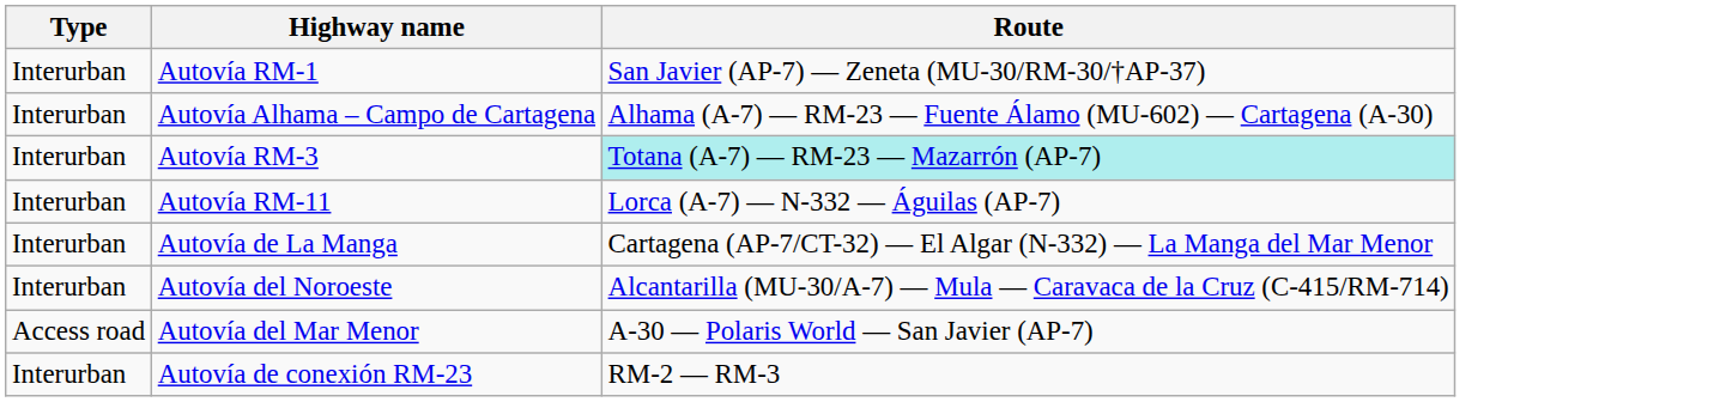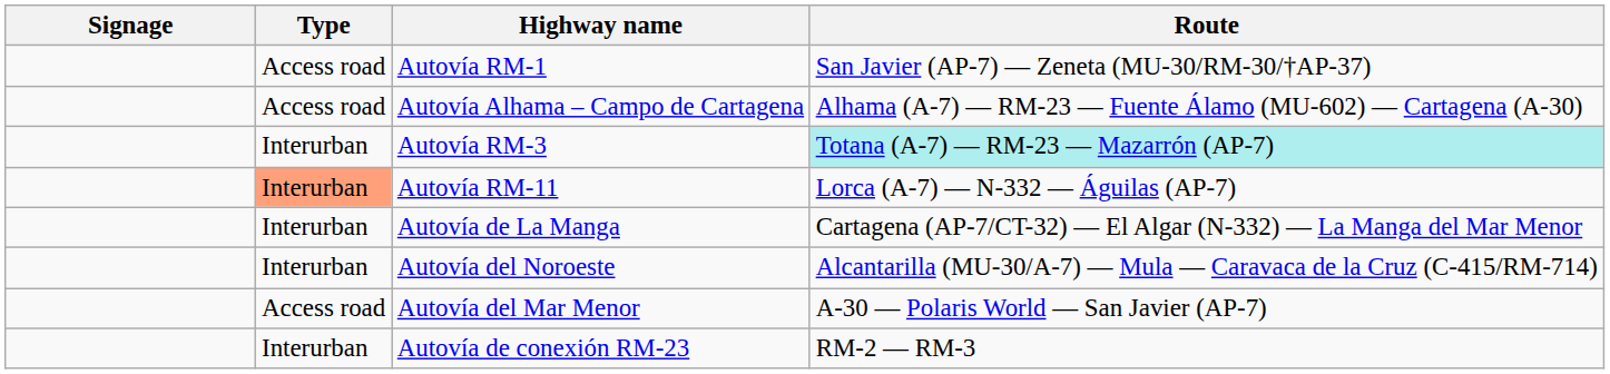 <table class="wikitable">
 <tr>
+<th style="width:150px;">Signage</th>
 <th>Type</th>
 <th>Highway name</th>
 <th>Route</th>
 </tr>
 <tr>
-<td>Interurban</td>
+<td></td>
+<td>Access road</td>
 <td><a href='#'>Autovía RM-1</a></td>
 <td><a href='#'>San Javier</a> (AP-7) — Zeneta (MU-30/RM-30/†AP-37)</td>
 </tr>
 <tr>
-<td>Interurban</td>
+<td></td>
+<td>Access road</td>
 <td><a href='#'>Autovía Alhama – Campo de Cartagena</a></td>
 <td><a href='#'>Alhama</a> (A-7) — RM-23 — <a href='#'>Fuente Álamo</a> (MU-602) — <a href='#'>Cartagena</a> (A-30)</td>
 </tr>
 <tr>
+<td></td>
 <td>Interurban</td>
 <td><a href='#'>Autovía RM-3</a></td>
 <td style="background: paleturquoise;"><a href='#'>Totana</a> (A-7) — RM-23 — <a href='#'>Mazarrón</a> (AP-7)</td>
 </tr>
 <tr>
-<td>Interurban</td>
+<td></td>
+<td style="background: lightsalmon;">Interurban</td>
 <td><a href='#'>Autovía RM-11</a></td>
 <td><a href='#'>Lorca</a> (A-7) — N-332 — <a href='#'>Águilas</a> (AP-7)</td>
 </tr>
 <tr>
+<td></td>
 <td>Interurban</td>
 <td><a href='#'>Autovía de La Manga</a></td>
 <td>Cartagena (AP-7/CT-32) — El Algar (N-332) — <a href='#'>La Manga del Mar Menor</a></td>
 </tr>
 <tr>
+<td></td>
 <td>Interurban</td>
 <td><a href='#'>Autovía del Noroeste</a></td>
 <td><a href='#'>Alcantarilla</a> (MU-30/A-7) — <a href='#'>Mula</a> — <a href='#'>Caravaca de la Cruz</a> (C-415/RM-714)</td>
 </tr>
 <tr>
+<td></td>
 <td>Access road</td>
 <td><a href='#'>Autovía del Mar Menor</a></td>
 <td>A-30 — <a href='#'>Polaris World</a> — San Javier (AP-7)</td>
 </tr>
 <tr>
+<td></td>
 <td>Interurban</td>
 <td><a href='#'>Autovía de conexión RM-23</a></td>
 <td>RM-2 — RM-3</td>
 </tr>
 </table>
